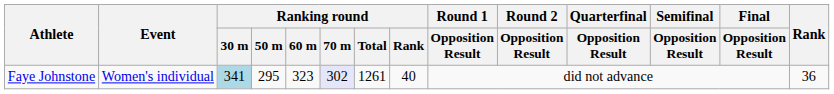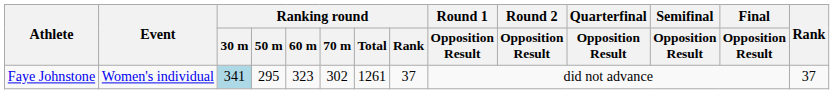 <table class="wikitable" style="font-size:90%;text-align:center;">
 <tr>
 <th rowspan=2>Athlete</th>
 <th rowspan=2>Event</th>
 <th colspan=6>Ranking round</th>
 <th>Round 1</th>
 <th>Round 2</th>
 <th>Quarterfinal</th>
 <th>Semifinal</th>
 <th>Final</th>
 <th rowspan=2>Rank</th>
 </tr>
 <tr style="font-size:95%">
 <th>30 m</th>
 <th>50 m</th>
 <th>60 m</th>
 <th>70 m</th>
 <th>Total</th>
 <th>Rank</th>
 <th>Opposition<br>Result</th>
 <th>Opposition<br>Result</th>
 <th>Opposition<br>Result</th>
 <th>Opposition<br>Result</th>
 <th>Opposition<br>Result</th>
 </tr>
 <tr>
 <td align=left><a href='#'>Faye Johnstone</a></td>
 <td align=left><a href='#'>Women's individual</a></td>
 <td style="background: lightblue;">341</td>
 <td>295</td>
 <td>323</td>
-<td style="background: lavender;">302</td>
+<td>302</td>
 <td>1261</td>
-<td>40</td>
+<td>37</td>
 <td colspan=5>did not advance</td>
-<td>36</td>
+<td>37</td>
 </tr>
 </table>
